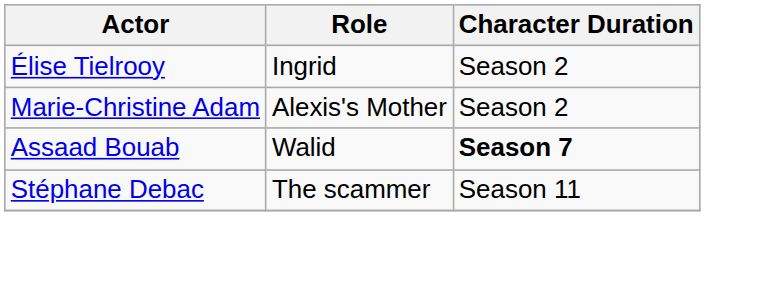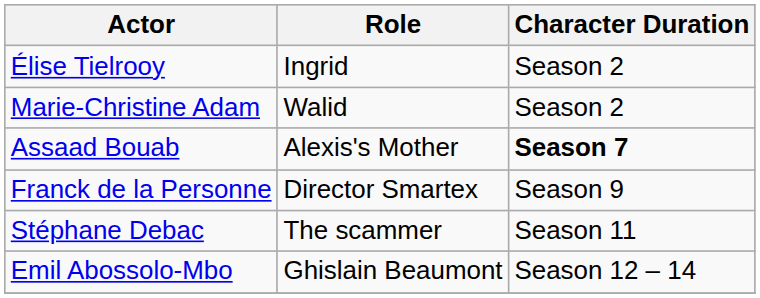 <table class="wikitable">
 <tr>
 <th>Actor</th>
 <th>Role</th>
 <th>Character Duration</th>
 </tr>
 <tr>
 <td><a href='#'>Élise Tielrooy</a></td>
 <td>Ingrid</td>
 <td>Season 2</td>
 </tr>
 <tr>
 <td><a href='#'>Marie-Christine Adam</a></td>
-<td>Alexis's Mother</td>
+<td>Walid</td>
 <td>Season 2</td>
 </tr>
 <tr>
 <td><a href='#'>Assaad Bouab</a></td>
-<td>Walid</td>
+<td>Alexis's Mother</td>
 <td><strong>Season 7</strong></td>
+</tr>
+<tr>
+<td><a href='#'>Franck de la Personne</a></td>
+<td>Director Smartex</td>
+<td>Season 9</td>
 </tr>
 <tr>
 <td><a href='#'>Stéphane Debac</a></td>
 <td>The scammer</td>
 <td>Season 11</td>
 </tr>
 <tr>
+<td><a href='#'>Emil Abossolo-Mbo</a></td>
+<td>Ghislain Beaumont</td>
+<td>Season 12 – 14</td>
+</tr>
+<tr>
 </tr>
 </table>
